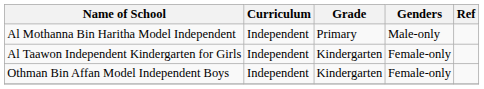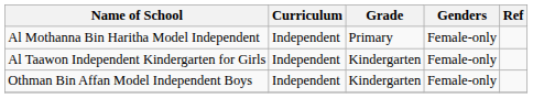 <table class="wikitable">
 <tr>
 <th>Name of School</th>
 <th>Curriculum</th>
 <th>Grade</th>
 <th>Genders</th>
 <th>Ref</th>
 </tr>
 <tr>
 <td>Al Mothanna Bin Haritha Model Independent</td>
 <td>Independent</td>
 <td>Primary</td>
-<td>Male-only</td>
+<td>Female-only</td>
 <td></td>
 </tr>
 <tr>
 <td>Al Taawon Independent Kindergarten for Girls</td>
 <td>Independent</td>
 <td>Kindergarten</td>
 <td>Female-only</td>
 <td></td>
 </tr>
 <tr>
 <td>Othman Bin Affan Model Independent Boys</td>
 <td>Independent</td>
 <td>Kindergarten</td>
 <td>Female-only</td>
 <td></td>
 </tr>
 <tr>
 </tr>
 </table>
